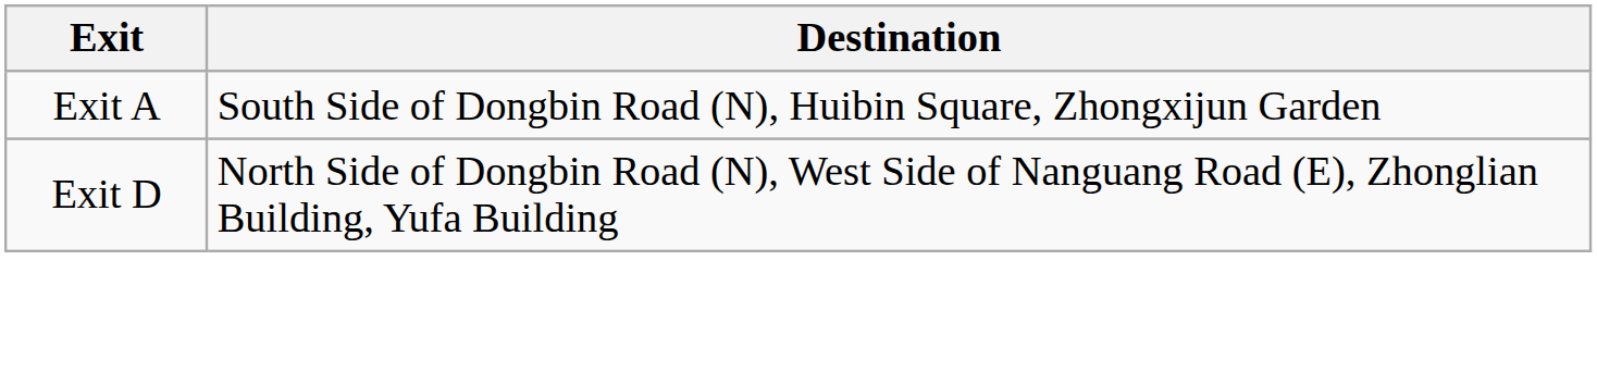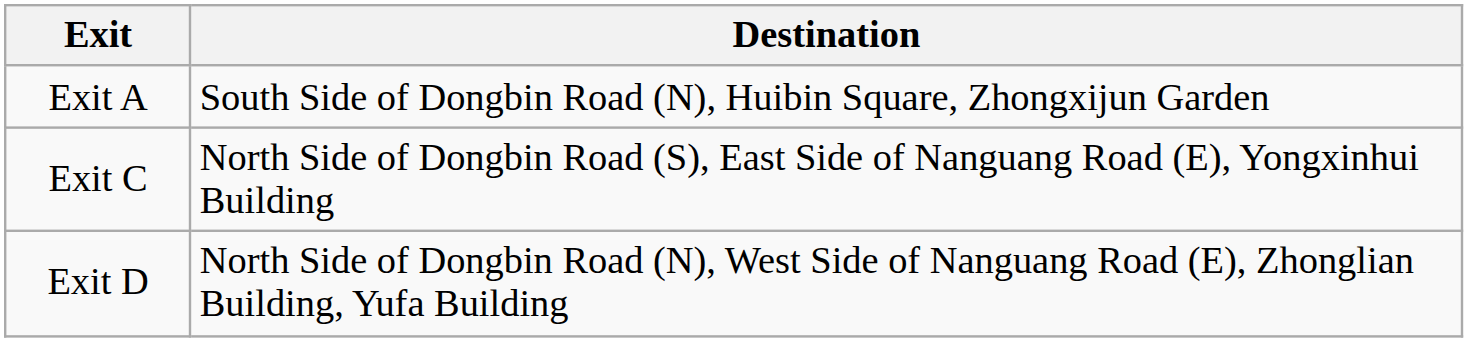 <table class="wikitable">
 <tr>
 <th style="width:70px">Exit</th>
 <th>Destination</th>
 </tr>
 <tr>
 <td align="center">Exit A</td>
 <td>South Side of Dongbin Road (N), Huibin Square, Zhongxijun Garden</td>
 </tr>
 <tr>
+<td align="center">Exit C</td>
+<td>North Side of Dongbin Road (S), East Side of Nanguang Road (E), Yongxinhui Building</td>
+</tr>
+<tr>
 <td align="center">Exit D</td>
 <td>North Side of Dongbin Road (N), West Side of Nanguang Road (E), Zhonglian Building, Yufa Building</td>
 </tr>
 </table>
